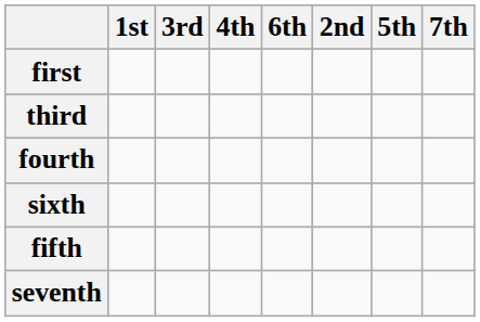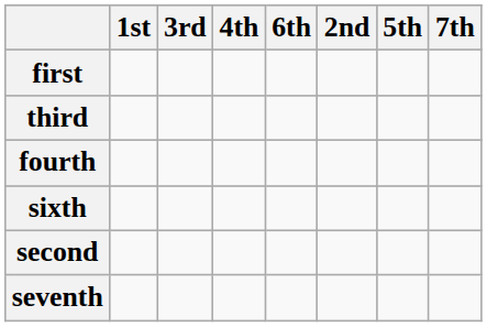 <table class="wikitable" style="text-align:center;">
 <tr>
 <th></th>
 <th>1st</th>
 <th>3rd</th>
 <th>4th</th>
 <th>6th</th>
 <th>2nd</th>
 <th>5th</th>
 <th>7th</th>
 </tr>
 <tr>
 <th>first</th>
 <td></td>
 <td></td>
 <td></td>
 <td></td>
 <td></td>
 <td></td>
 <td></td>
 </tr>
 <tr>
 <th>third</th>
 <td></td>
 <td></td>
 <td></td>
 <td></td>
 <td></td>
 <td></td>
 <td></td>
 </tr>
 <tr>
 <th>fourth</th>
 <td></td>
 <td></td>
 <td></td>
 <td></td>
 <td></td>
 <td></td>
 <td></td>
 </tr>
 <tr>
 <th>sixth</th>
 <td></td>
 <td></td>
 <td></td>
 <td></td>
 <td></td>
 <td></td>
 <td></td>
 </tr>
 <tr>
-<th>fifth</th>
+<th>second</th>
 <td></td>
 <td></td>
 <td></td>
 <td></td>
 <td></td>
 <td></td>
 <td></td>
 </tr>
 <tr>
 <th>seventh</th>
 <td></td>
 <td></td>
 <td></td>
 <td></td>
 <td></td>
 <td></td>
 <td></td>
 </tr>
 </table>
